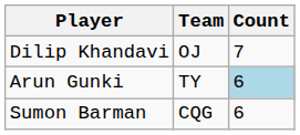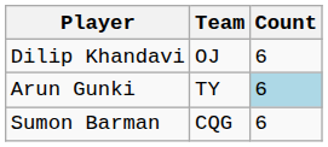 <table class="wikitable">
 <tr>
 <th>Player</th>
 <th>Team</th>
 <th>Count</th>
 </tr>
 <tr>
 <td>Dilip Khandavi</td>
 <td>OJ</td>
-<td>7</td>
+<td>6</td>
 </tr>
 <tr>
 <td>Arun Gunki</td>
 <td>TY</td>
 <td style="background: lightblue;">6</td>
 </tr>
 <tr>
 <td>Sumon Barman</td>
 <td>CQG</td>
 <td>6</td>
 </tr>
 </table>
